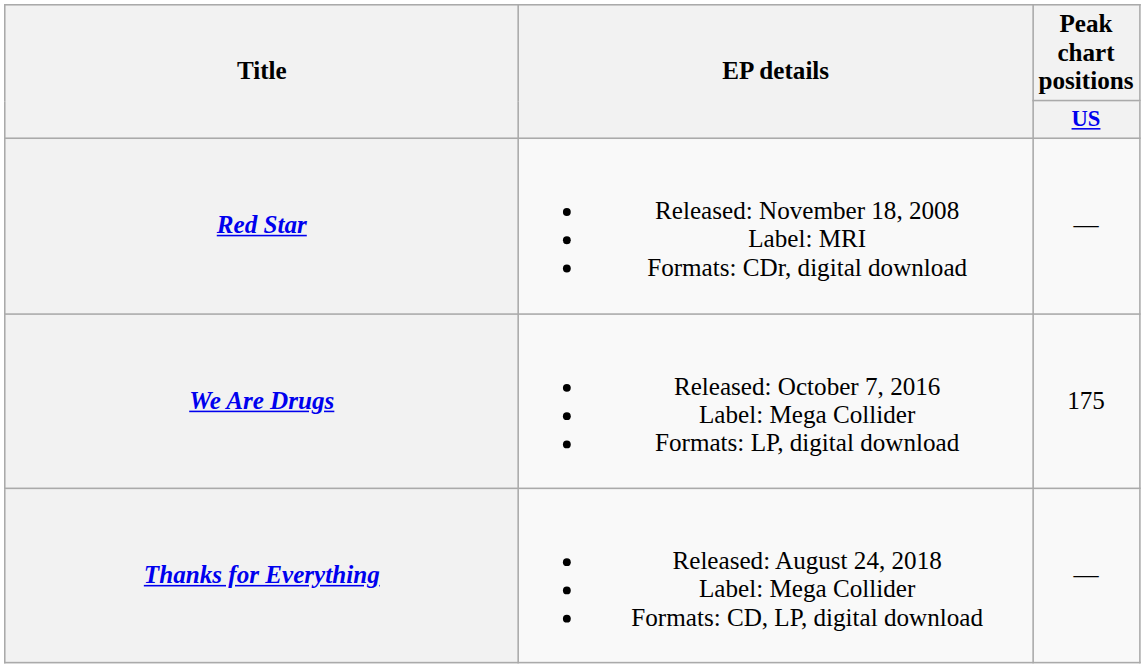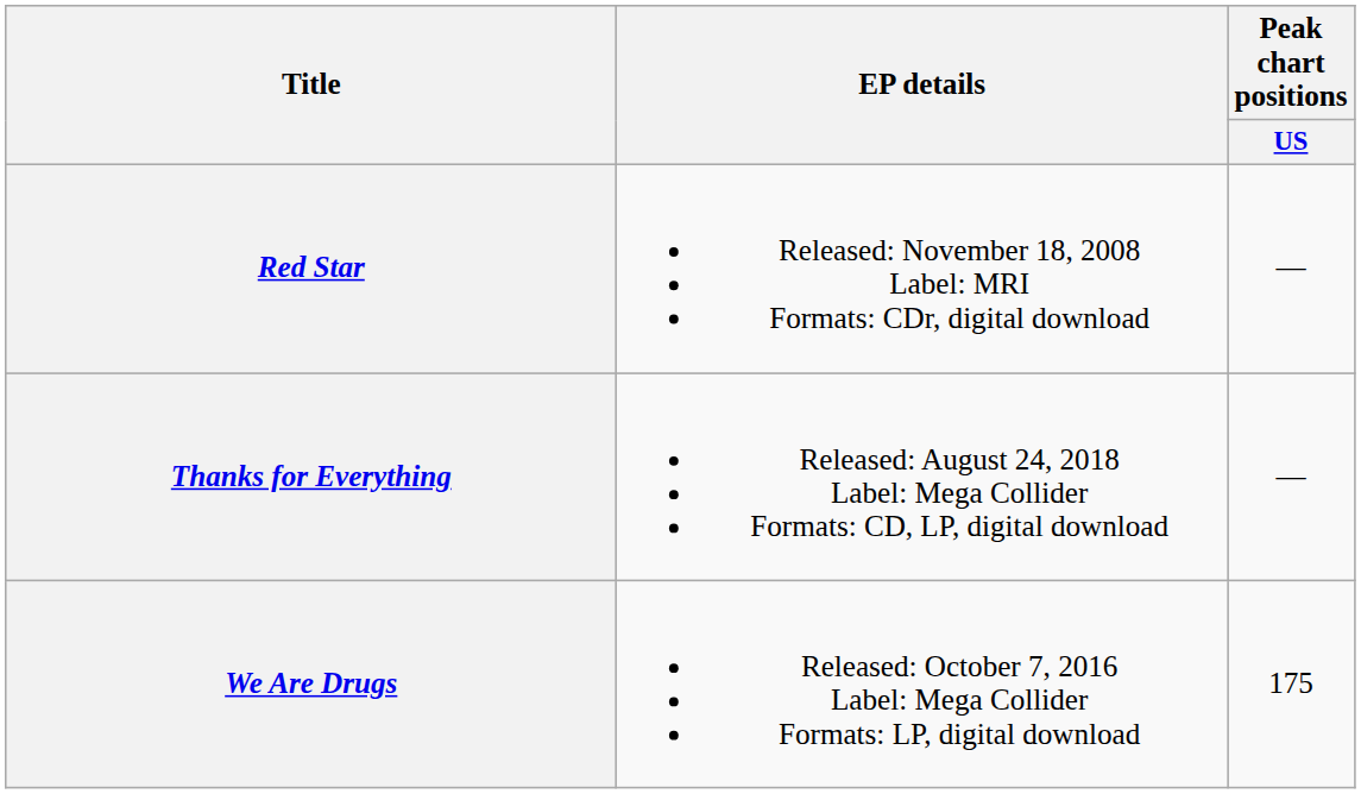 <table class="wikitable plainrowheaders" style="text-align:center;">
 <tr>
 <th scope="col" rowspan="2" style="width:20em;">Title</th>
 <th scope="col" rowspan="2" style="width:20em;">EP details</th>
 <th scope="col">Peak<br>chart<br>positions</th>
 </tr>
 <tr>
 <th scope="col" style="width:2.5em;font-size:90%;"><a href='#'>US</a><br></th>
 </tr>
 <tr>
 <th scope="row"><em><a href='#'>Red Star</a></em></th>
 <td><br><ul><li>Released: November 18, 2008</li><li>Label: MRI</li><li>Formats: CDr, digital download</li></ul></td>
 <td>—</td>
 </tr>
 <tr>
+<th scope="row"><em><a href='#'>Thanks for Everything</a></em></th>
+<td><br><ul><li>Released: August 24, 2018</li><li>Label: Mega Collider</li><li>Formats: CD, LP, digital download</li></ul></td>
+<td>—</td>
+</tr>
+<tr>
 <th scope="row"><em><a href='#'>We Are Drugs</a></em></th>
 <td><br><ul><li>Released: October 7, 2016</li><li>Label: Mega Collider</li><li>Formats: LP, digital download</li></ul></td>
 <td>175</td>
 </tr>
-<tr>
-<th scope="row"><em><a href='#'>Thanks for Everything</a></em></th>
-<td><br><ul><li>Released: August 24, 2018</li><li>Label: Mega Collider</li><li>Formats: CD, LP, digital download</li></ul></td>
-<td>—</td>
-</tr>
 </table>
